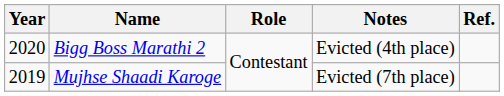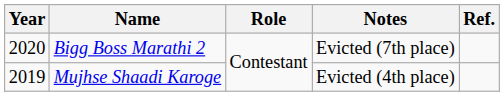 <table class="wikitable">
 <tr>
 <th>Year</th>
 <th>Name</th>
 <th>Role</th>
 <th>Notes</th>
 <th>Ref.</th>
 </tr>
 <tr>
 <td>2020</td>
 <td><em><a href='#'>Bigg Boss Marathi 2</a></em></td>
 <td rowspan="2">Contestant</td>
-<td>Evicted (4th place)</td>
+<td>Evicted (7th place)</td>
 <td style="text-align:center;"></td>
 </tr>
 <tr>
 <td>2019</td>
 <td><em><a href='#'>Mujhse Shaadi Karoge</a></em></td>
-<td>Evicted (7th place)</td>
+<td>Evicted (4th place)</td>
 <td style="text-align:center;"></td>
 </tr>
 </table>
